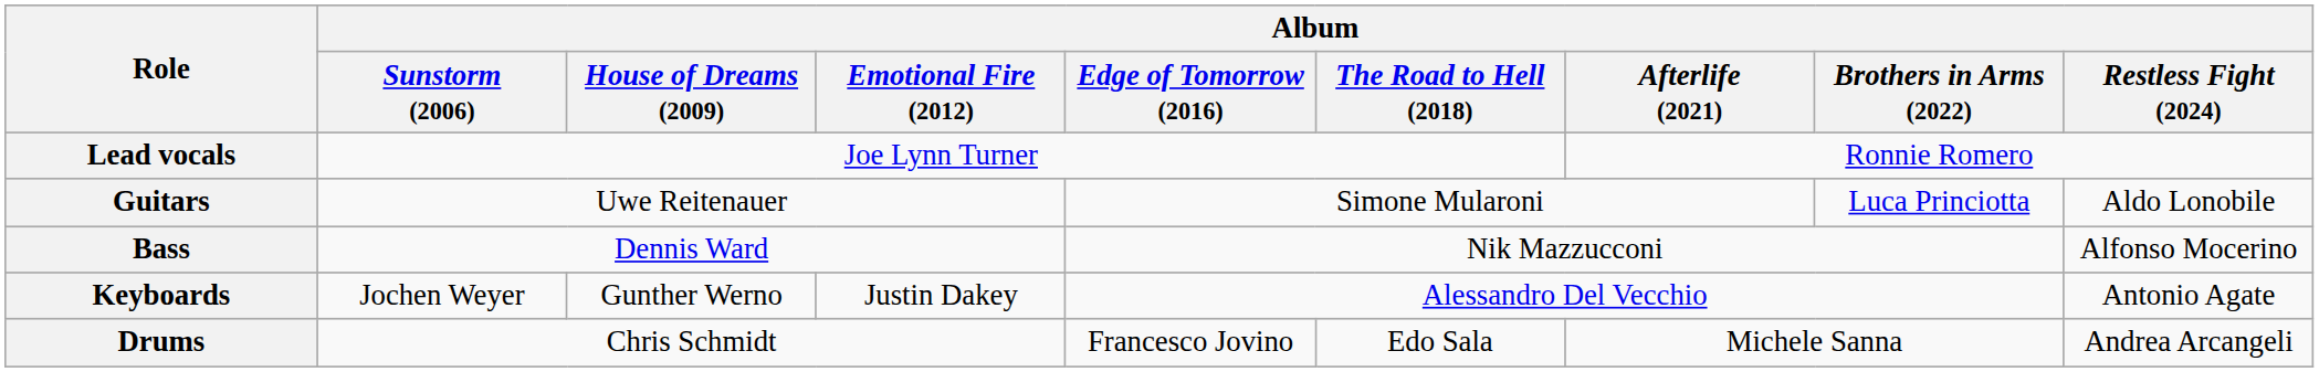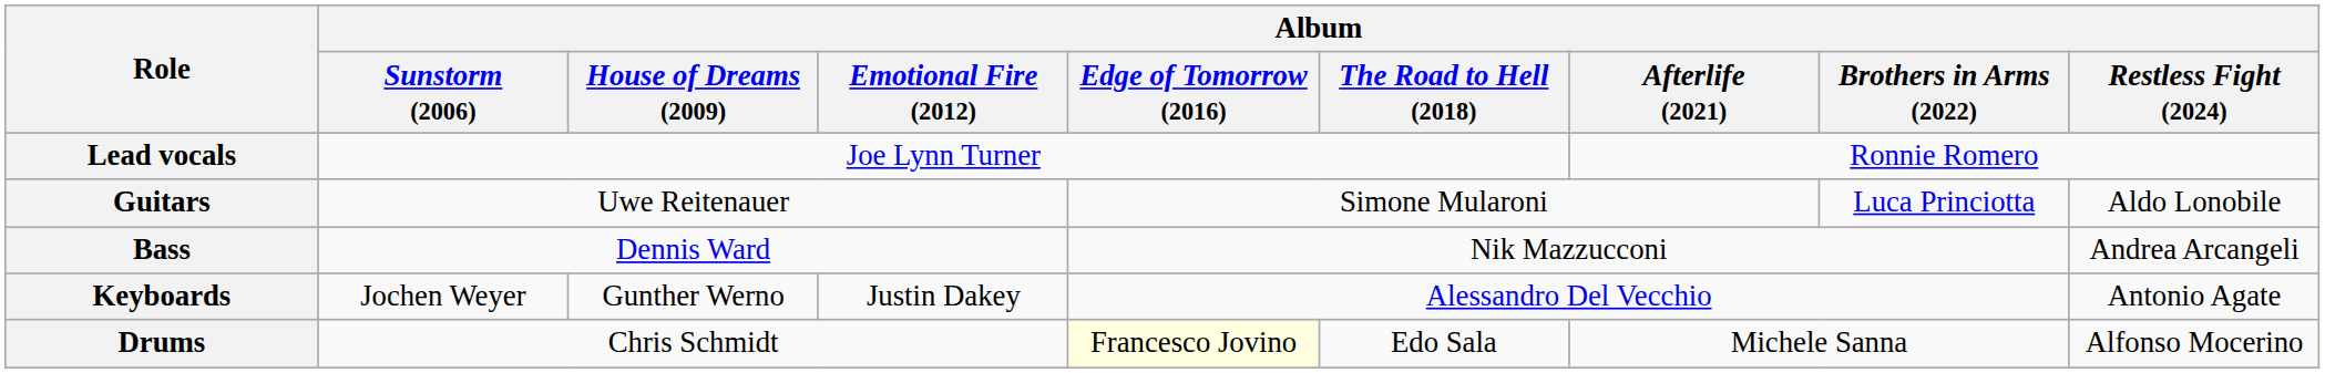 <table class="wikitable" style="text-align:center; width:99%;">
 <tr>
 <th rowspan="2" style="width:10%;">Role</th>
 <th colspan="15" style="text-align:center;">Album</th>
 </tr>
 <tr>
 <th style="text-align:center; width:8%;"><em><a href='#'>Sunstorm</a></em><br><small>(2006)</small></th>
 <th style="text-align:center; width:8%;"><em><a href='#'>House of Dreams</a></em><br><small>(2009)</small></th>
 <th style="text-align:center; width:8%;"><em><a href='#'>Emotional Fire</a></em><br><small>(2012)</small></th>
 <th style="text-align:center; width:8%;"><em><a href='#'>Edge of Tomorrow</a></em><br><small>(2016)</small></th>
 <th style="text-align:center; width:8%;"><em><a href='#'>The Road to Hell</a></em><br><small>(2018)</small></th>
 <th style="text-align:center; width:8%;"><em>Afterlife</em> <br><small>(2021)</small></th>
 <th style="text-align:center; width:8%;"><em>Brothers in Arms</em> <br><small>(2022)</small></th>
 <th style="text-align:center; width:8%;"><em>Restless Fight</em> <br><small>(2024)</small></th>
 </tr>
 <tr>
 <th>Lead vocals</th>
 <td colspan="5"><a href='#'>Joe Lynn Turner</a></td>
 <td colspan="3"><a href='#'>Ronnie Romero</a></td>
 </tr>
 <tr>
 <th>Guitars</th>
 <td colspan="3">Uwe Reitenauer</td>
 <td colspan="3">Simone Mularoni</td>
 <td colspan="1"><a href='#'>Luca Princiotta</a></td>
 <td colspan="1">Aldo Lonobile</td>
 </tr>
 <tr>
 <th>Bass</th>
 <td colspan="3"><a href='#'>Dennis Ward</a></td>
 <td colspan="4">Nik Mazzucconi</td>
-<td colspan="1">Alfonso Mocerino</td>
+<td colspan="1">Andrea Arcangeli</td>
 </tr>
 <tr>
 <th>Keyboards</th>
 <td colspan="1">Jochen Weyer</td>
 <td colspan="1">Gunther Werno</td>
 <td colspan="1">Justin Dakey</td>
 <td colspan="4"><a href='#'>Alessandro Del Vecchio</a></td>
 <td colspan="1">Antonio Agate</td>
 </tr>
 <tr>
 <th>Drums</th>
 <td colspan="3">Chris Schmidt</td>
-<td colspan="1">Francesco Jovino</td>
+<td colspan="1" style="background: lightyellow;">Francesco Jovino</td>
 <td colspan="1">Edo Sala</td>
 <td colspan="2">Michele Sanna</td>
-<td colspan="1">Andrea Arcangeli</td>
+<td colspan="1">Alfonso Mocerino</td>
 </tr>
 </table>
